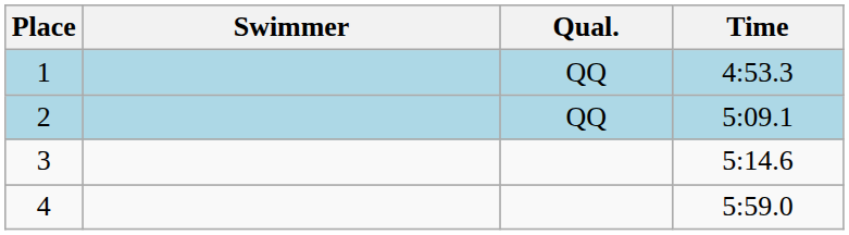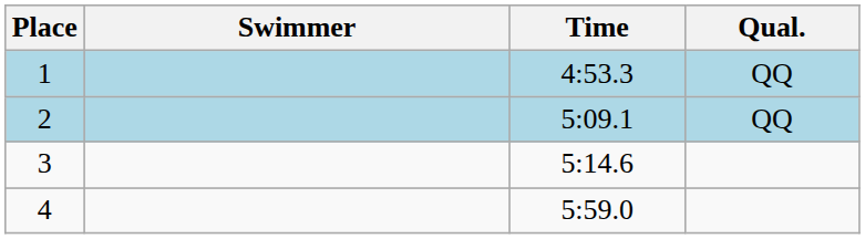 <table class=wikitable style="text-align:center">
 <tr>
 <th>Place</th>
 <th width=230>Swimmer</th>
+<th width=90>Time</th>
 <th width=90>Qual.</th>
-<th width=90>Time</th>
 </tr>
 <tr bgcolor=lightblue>
 <td>1</td>
 <td align=left></td>
+<td>4:53.3</td>
 <td>QQ</td>
-<td>4:53.3</td>
 </tr>
 <tr bgcolor=lightblue>
 <td>2</td>
 <td align=left></td>
+<td>5:09.1</td>
 <td>QQ</td>
-<td>5:09.1</td>
 </tr>
 <tr>
 <td>3</td>
 <td align=left></td>
+<td>5:14.6</td>
 <td></td>
-<td>5:14.6</td>
 </tr>
 <tr>
 <td>4</td>
 <td align=left></td>
+<td>5:59.0</td>
 <td></td>
-<td>5:59.0</td>
 </tr>
 </table>
